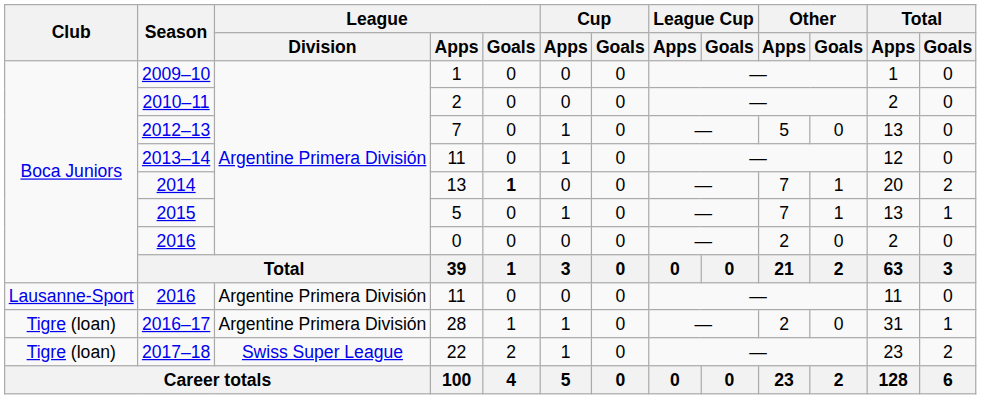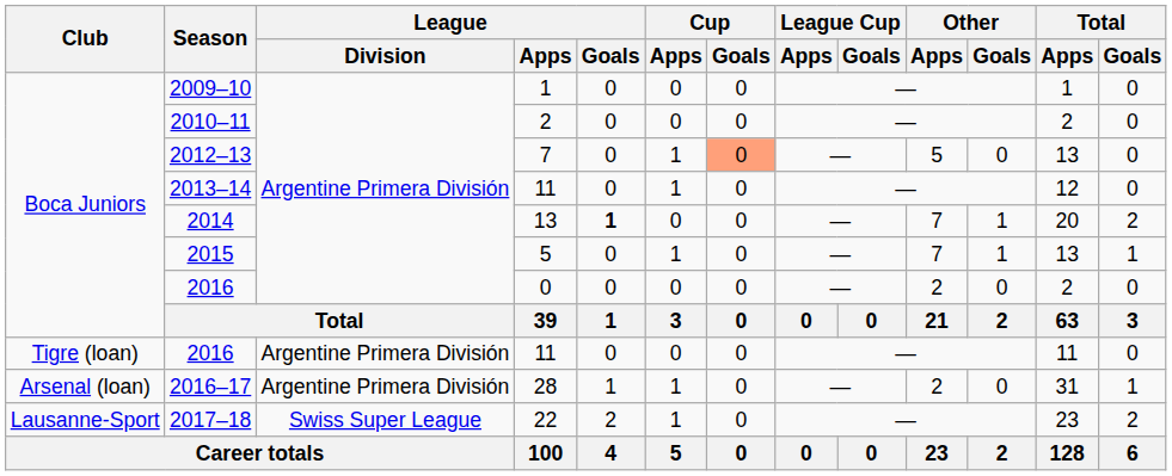 <table class="wikitable" style="font-size:90%; text-align: center">
 <tr>
 <th rowspan=2>Club</th>
 <th rowspan=2>Season</th>
 <th colspan=3>League</th>
 <th colspan=2>Cup</th>
 <th colspan=2>League Cup</th>
 <th colspan=2>Other</th>
 <th colspan=2>Total</th>
 </tr>
 <tr>
 <th>Division</th>
 <th>Apps</th>
 <th>Goals</th>
 <th>Apps</th>
 <th>Goals</th>
 <th>Apps</th>
 <th>Goals</th>
 <th>Apps</th>
 <th>Goals</th>
 <th>Apps</th>
 <th>Goals</th>
 </tr>
 <tr>
 <td rowspan=8><a href='#'>Boca Juniors</a></td>
 <td><a href='#'>2009–10</a></td>
 <td rowspan=7><a href='#'>Argentine Primera División</a></td>
 <td>1</td>
 <td>0</td>
 <td>0</td>
 <td>0</td>
 <td colspan=4>—</td>
 <td>1</td>
 <td>0</td>
 </tr>
 <tr>
 <td><a href='#'>2010–11</a></td>
 <td>2</td>
 <td>0</td>
 <td>0</td>
 <td>0</td>
 <td colspan=4>—</td>
 <td>2</td>
 <td>0</td>
 </tr>
 <tr>
 <td><a href='#'>2012–13</a></td>
 <td>7</td>
 <td>0</td>
 <td>1</td>
-<td>0</td>
+<td style="background: lightsalmon;">0</td>
 <td colspan=2>—</td>
 <td>5</td>
 <td>0</td>
 <td>13</td>
 <td>0</td>
 </tr>
 <tr>
 <td><a href='#'>2013–14</a></td>
 <td>11</td>
 <td>0</td>
 <td>1</td>
 <td>0</td>
 <td colspan=4>—</td>
 <td>12</td>
 <td>0</td>
 </tr>
 <tr>
 <td><a href='#'>2014</a></td>
 <td>13</td>
 <td><strong>1</strong></td>
 <td>0</td>
 <td>0</td>
 <td colspan=2>—</td>
 <td>7</td>
 <td>1</td>
 <td>20</td>
 <td>2</td>
 </tr>
 <tr>
 <td><a href='#'>2015</a></td>
 <td>5</td>
 <td>0</td>
 <td>1</td>
 <td>0</td>
 <td colspan=2>—</td>
 <td>7</td>
 <td>1</td>
 <td>13</td>
 <td>1</td>
 </tr>
 <tr>
 <td><a href='#'>2016</a></td>
 <td>0</td>
 <td>0</td>
 <td>0</td>
 <td>0</td>
 <td colspan=2>—</td>
 <td>2</td>
 <td>0</td>
 <td>2</td>
 <td>0</td>
 </tr>
 <tr>
 <th colspan=2>Total</th>
 <th>39</th>
 <th>1</th>
 <th>3</th>
 <th>0</th>
 <th>0</th>
 <th>0</th>
 <th>21</th>
 <th>2</th>
 <th>63</th>
 <th>3</th>
 </tr>
 <tr>
-<td><a href='#'>Lausanne-Sport</a></td>
+<td><a href='#'>Tigre</a> (loan)</td>
 <td><a href='#'>2016</a></td>
 <td>Argentine Primera División</td>
 <td>11</td>
 <td>0</td>
 <td>0</td>
 <td>0</td>
 <td colspan=4>—</td>
 <td>11</td>
 <td>0</td>
 </tr>
 <tr>
-<td><a href='#'>Tigre</a> (loan)</td>
+<td><a href='#'>Arsenal</a> (loan)</td>
 <td><a href='#'>2016–17</a></td>
 <td>Argentine Primera División</td>
 <td>28</td>
 <td>1</td>
 <td>1</td>
 <td>0</td>
 <td colspan=2>—</td>
 <td>2</td>
 <td>0</td>
 <td>31</td>
 <td>1</td>
 </tr>
 <tr>
-<td><a href='#'>Tigre</a> (loan)</td>
+<td><a href='#'>Lausanne-Sport</a></td>
 <td><a href='#'>2017–18</a></td>
 <td><a href='#'>Swiss Super League</a></td>
 <td>22</td>
 <td>2</td>
 <td>1</td>
 <td>0</td>
 <td colspan=4>—</td>
 <td>23</td>
 <td>2</td>
 </tr>
 <tr>
 <th colspan=3>Career totals</th>
 <th>100</th>
 <th>4</th>
 <th>5</th>
 <th>0</th>
 <th>0</th>
 <th>0</th>
 <th>23</th>
 <th>2</th>
 <th>128</th>
 <th>6</th>
 </tr>
 </table>
